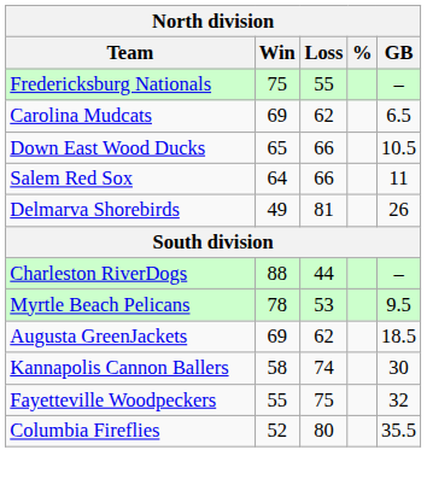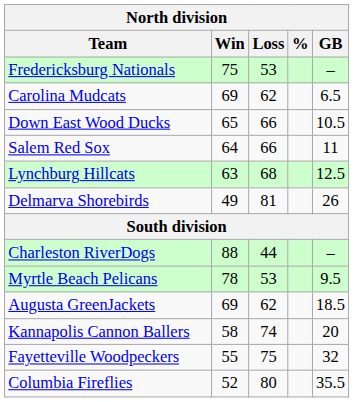 <table class="wikitable">
 <tr>
 <th colspan="5">North division</th>
 </tr>
 <tr>
 <th width="60%">Team</th>
 <th>Win</th>
 <th>Loss</th>
 <th>%</th>
 <th>GB</th>
 </tr>
 <tr align=center bgcolor=ccffcc>
 <td align=left><a href='#'>Fredericksburg Nationals</a></td>
 <td>75</td>
-<td>55</td>
+<td>53</td>
 <td></td>
 <td>–</td>
 </tr>
 <tr align=center>
 <td align=left><a href='#'>Carolina Mudcats</a></td>
 <td>69</td>
 <td>62</td>
 <td></td>
 <td>6.5</td>
 </tr>
 <tr align=center>
 <td align=left><a href='#'>Down East Wood Ducks</a></td>
 <td>65</td>
 <td>66</td>
 <td></td>
 <td>10.5</td>
 </tr>
 <tr align=center>
 <td align=left><a href='#'>Salem Red Sox</a></td>
 <td>64</td>
 <td>66</td>
 <td></td>
 <td>11</td>
+</tr>
+<tr align=center bgcolor=ccffcc>
+<td align=left><a href='#'>Lynchburg Hillcats</a></td>
+<td>63</td>
+<td>68</td>
+<td></td>
+<td>12.5</td>
 </tr>
 <tr align=center>
 <td align=left><a href='#'>Delmarva Shorebirds</a></td>
 <td>49</td>
 <td>81</td>
 <td></td>
 <td>26</td>
 </tr>
 <tr>
 <th colspan="5">South division</th>
 </tr>
 <tr align=center bgcolor=ccffcc>
 <td align=left><a href='#'>Charleston RiverDogs</a></td>
 <td>88</td>
 <td>44</td>
 <td></td>
 <td>–</td>
 </tr>
 <tr align=center bgcolor=ccffcc>
 <td align=left><a href='#'>Myrtle Beach Pelicans</a></td>
 <td>78</td>
 <td>53</td>
 <td></td>
 <td>9.5</td>
 </tr>
 <tr align=center>
 <td align=left><a href='#'>Augusta GreenJackets</a></td>
 <td>69</td>
 <td>62</td>
 <td></td>
 <td>18.5</td>
 </tr>
 <tr align=center>
 <td align=left><a href='#'>Kannapolis Cannon Ballers</a></td>
 <td>58</td>
 <td>74</td>
 <td></td>
-<td>30</td>
+<td>20</td>
 </tr>
 <tr align=center>
 <td align=left><a href='#'>Fayetteville Woodpeckers</a></td>
 <td>55</td>
 <td>75</td>
 <td></td>
 <td>32</td>
 </tr>
 <tr align=center>
 <td align=left><a href='#'>Columbia Fireflies</a></td>
 <td>52</td>
 <td>80</td>
 <td></td>
 <td>35.5</td>
 </tr>
 </table>
